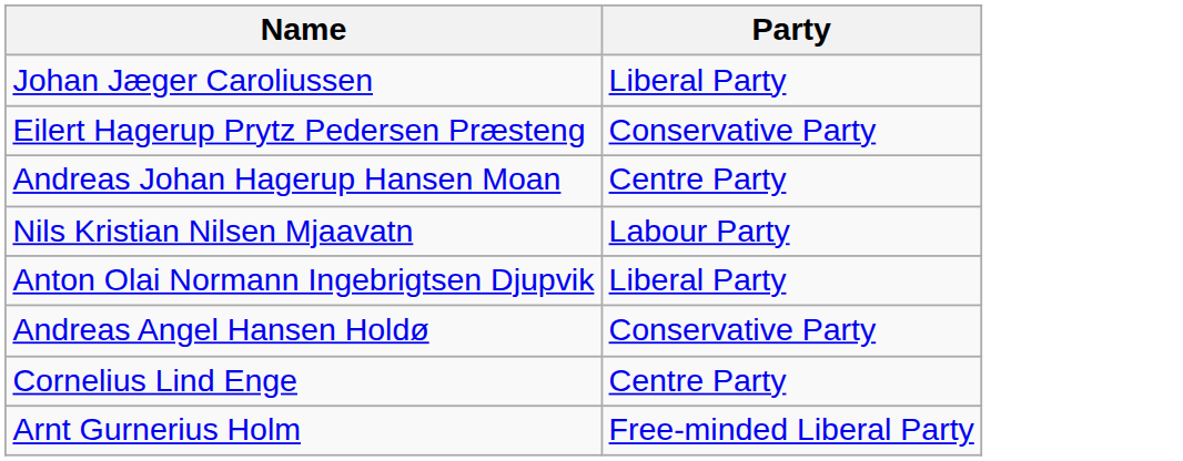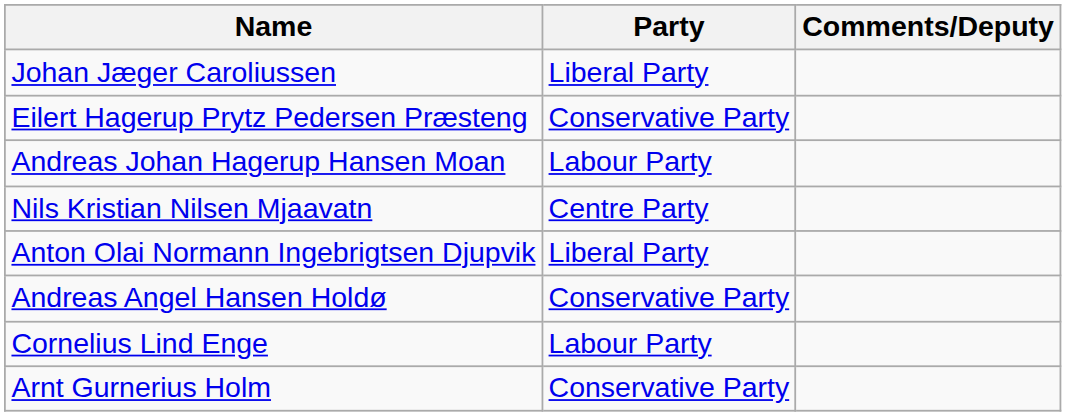 <table class="wikitable">
 <tr>
 <th>Name</th>
 <th>Party</th>
+<th>Comments/Deputy</th>
 </tr>
 <tr>
 <td><a href='#'>Johan Jæger Caroliussen</a></td>
 <td><a href='#'>Liberal Party</a></td>
+<td></td>
 </tr>
 <tr>
 <td><a href='#'>Eilert Hagerup Prytz Pedersen Præsteng</a></td>
 <td><a href='#'>Conservative Party</a></td>
+<td></td>
 </tr>
 <tr>
 <td><a href='#'>Andreas Johan Hagerup Hansen Moan</a></td>
-<td><a href='#'>Centre Party</a></td>
+<td><a href='#'>Labour Party</a></td>
+<td></td>
 </tr>
 <tr>
 <td><a href='#'>Nils Kristian Nilsen Mjaavatn</a></td>
-<td><a href='#'>Labour Party</a></td>
+<td><a href='#'>Centre Party</a></td>
+<td></td>
 </tr>
 <tr>
 <td><a href='#'>Anton Olai Normann Ingebrigtsen Djupvik</a></td>
 <td><a href='#'>Liberal Party</a></td>
+<td></td>
 </tr>
 <tr>
 <td><a href='#'>Andreas Angel Hansen Holdø</a></td>
 <td><a href='#'>Conservative Party</a></td>
+<td></td>
 </tr>
 <tr>
 <td><a href='#'>Cornelius Lind Enge</a></td>
-<td><a href='#'>Centre Party</a></td>
+<td><a href='#'>Labour Party</a></td>
+<td></td>
 </tr>
 <tr>
 <td><a href='#'>Arnt Gurnerius Holm</a></td>
-<td><a href='#'>Free-minded Liberal Party</a></td>
+<td><a href='#'>Conservative Party</a></td>
+<td></td>
 </tr>
 </table>
